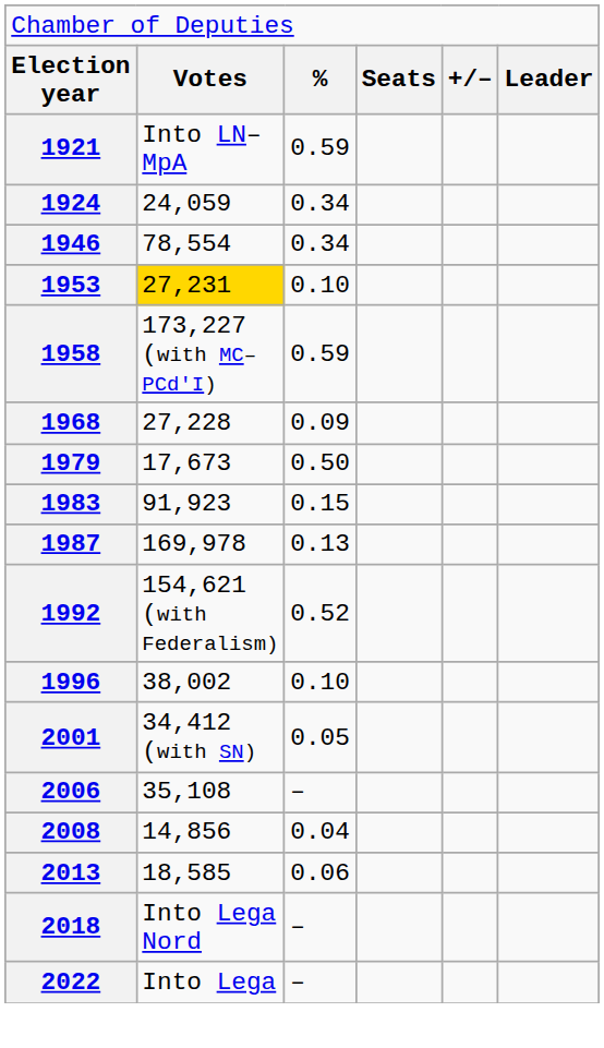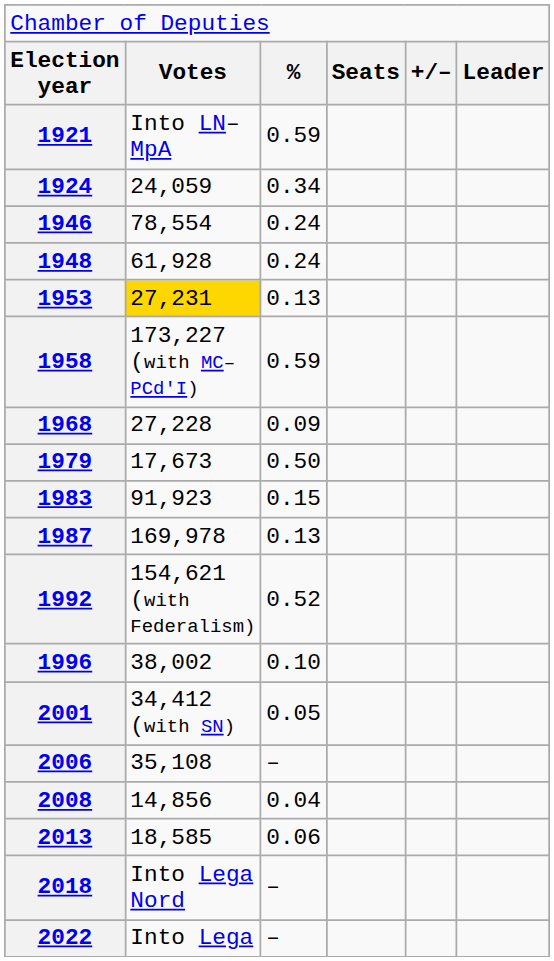 <table class=wikitable style="width:50%; border:1px #AAAAFF solid">
 <tr>
 <td colspan=6><a href='#'>Chamber of Deputies</a></td>
 </tr>
 <tr>
 <th width=13%>Election year</th>
 <th width=16%>Votes</th>
 <th width=6%>%</th>
 <th width=1%>Seats</th>
 <th width=8%>+/–</th>
 <th width=18%>Leader</th>
 </tr>
 <tr>
 <th><a href='#'>1921</a></th>
 <td>Into <a href='#'>LN</a>–<a href='#'>MpA</a></td>
 <td>0.59</td>
 <td></td>
 <td></td>
 <td></td>
 </tr>
 <tr>
 <th><a href='#'>1924</a></th>
 <td>24,059</td>
 <td>0.34</td>
 <td></td>
 <td></td>
 <td></td>
 </tr>
 <tr>
 <th><a href='#'>1946</a></th>
 <td>78,554</td>
-<td>0.34</td>
+<td>0.24</td>
+<td></td>
+<td></td>
+<td></td>
+</tr>
+<tr>
+<th><a href='#'>1948</a></th>
+<td>61,928</td>
+<td>0.24</td>
 <td></td>
 <td></td>
 <td></td>
 </tr>
 <tr>
 <th><a href='#'>1953</a></th>
 <td style="background: gold;">27,231</td>
-<td>0.10</td>
+<td>0.13</td>
 <td></td>
 <td></td>
 <td></td>
 </tr>
 <tr>
 <th><a href='#'>1958</a></th>
 <td>173,227 (<small>with <a href='#'>MC</a>–<a href='#'>PCd'I</a>)</small></td>
 <td>0.59</td>
 <td></td>
 <td></td>
 <td></td>
 </tr>
 <tr>
 <th><a href='#'>1968</a></th>
 <td>27,228</td>
 <td>0.09</td>
 <td></td>
 <td></td>
 <td></td>
 </tr>
 <tr>
 <th><a href='#'>1979</a></th>
 <td>17,673</td>
 <td>0.50</td>
 <td></td>
 <td></td>
 <td></td>
 </tr>
 <tr>
 <th><a href='#'>1983</a></th>
 <td>91,923</td>
 <td>0.15</td>
 <td></td>
 <td></td>
 <td></td>
 </tr>
 <tr>
 <th><a href='#'>1987</a></th>
 <td>169,978</td>
 <td>0.13</td>
 <td></td>
 <td></td>
 <td></td>
 </tr>
 <tr>
 <th><a href='#'>1992</a></th>
 <td>154,621 (<small>with Federalism)</small></td>
 <td>0.52</td>
 <td></td>
 <td></td>
 <td></td>
 </tr>
 <tr>
 <th><a href='#'>1996</a></th>
 <td>38,002</td>
 <td>0.10</td>
 <td></td>
 <td></td>
 <td></td>
 </tr>
 <tr>
 <th><a href='#'>2001</a></th>
 <td>34,412 (<small>with <a href='#'>SN</a>)</small></td>
 <td>0.05</td>
 <td></td>
 <td></td>
 <td></td>
 </tr>
 <tr>
 <th><a href='#'>2006</a></th>
 <td>35,108</td>
 <td>–</td>
 <td></td>
 <td></td>
 <td></td>
 </tr>
 <tr>
 <th><a href='#'>2008</a></th>
 <td>14,856</td>
 <td>0.04</td>
 <td></td>
 <td></td>
 <td></td>
 </tr>
 <tr>
 <th><a href='#'>2013</a></th>
 <td>18,585</td>
 <td>0.06</td>
 <td></td>
 <td></td>
 <td></td>
 </tr>
 <tr>
 <th><a href='#'>2018</a></th>
 <td>Into <a href='#'>Lega Nord</a></td>
 <td>–</td>
 <td></td>
 <td></td>
 <td></td>
 </tr>
 <tr>
 <th><a href='#'>2022</a></th>
 <td>Into <a href='#'>Lega</a></td>
 <td>–</td>
 <td></td>
 <td></td>
 <td></td>
 </tr>
 </table>
